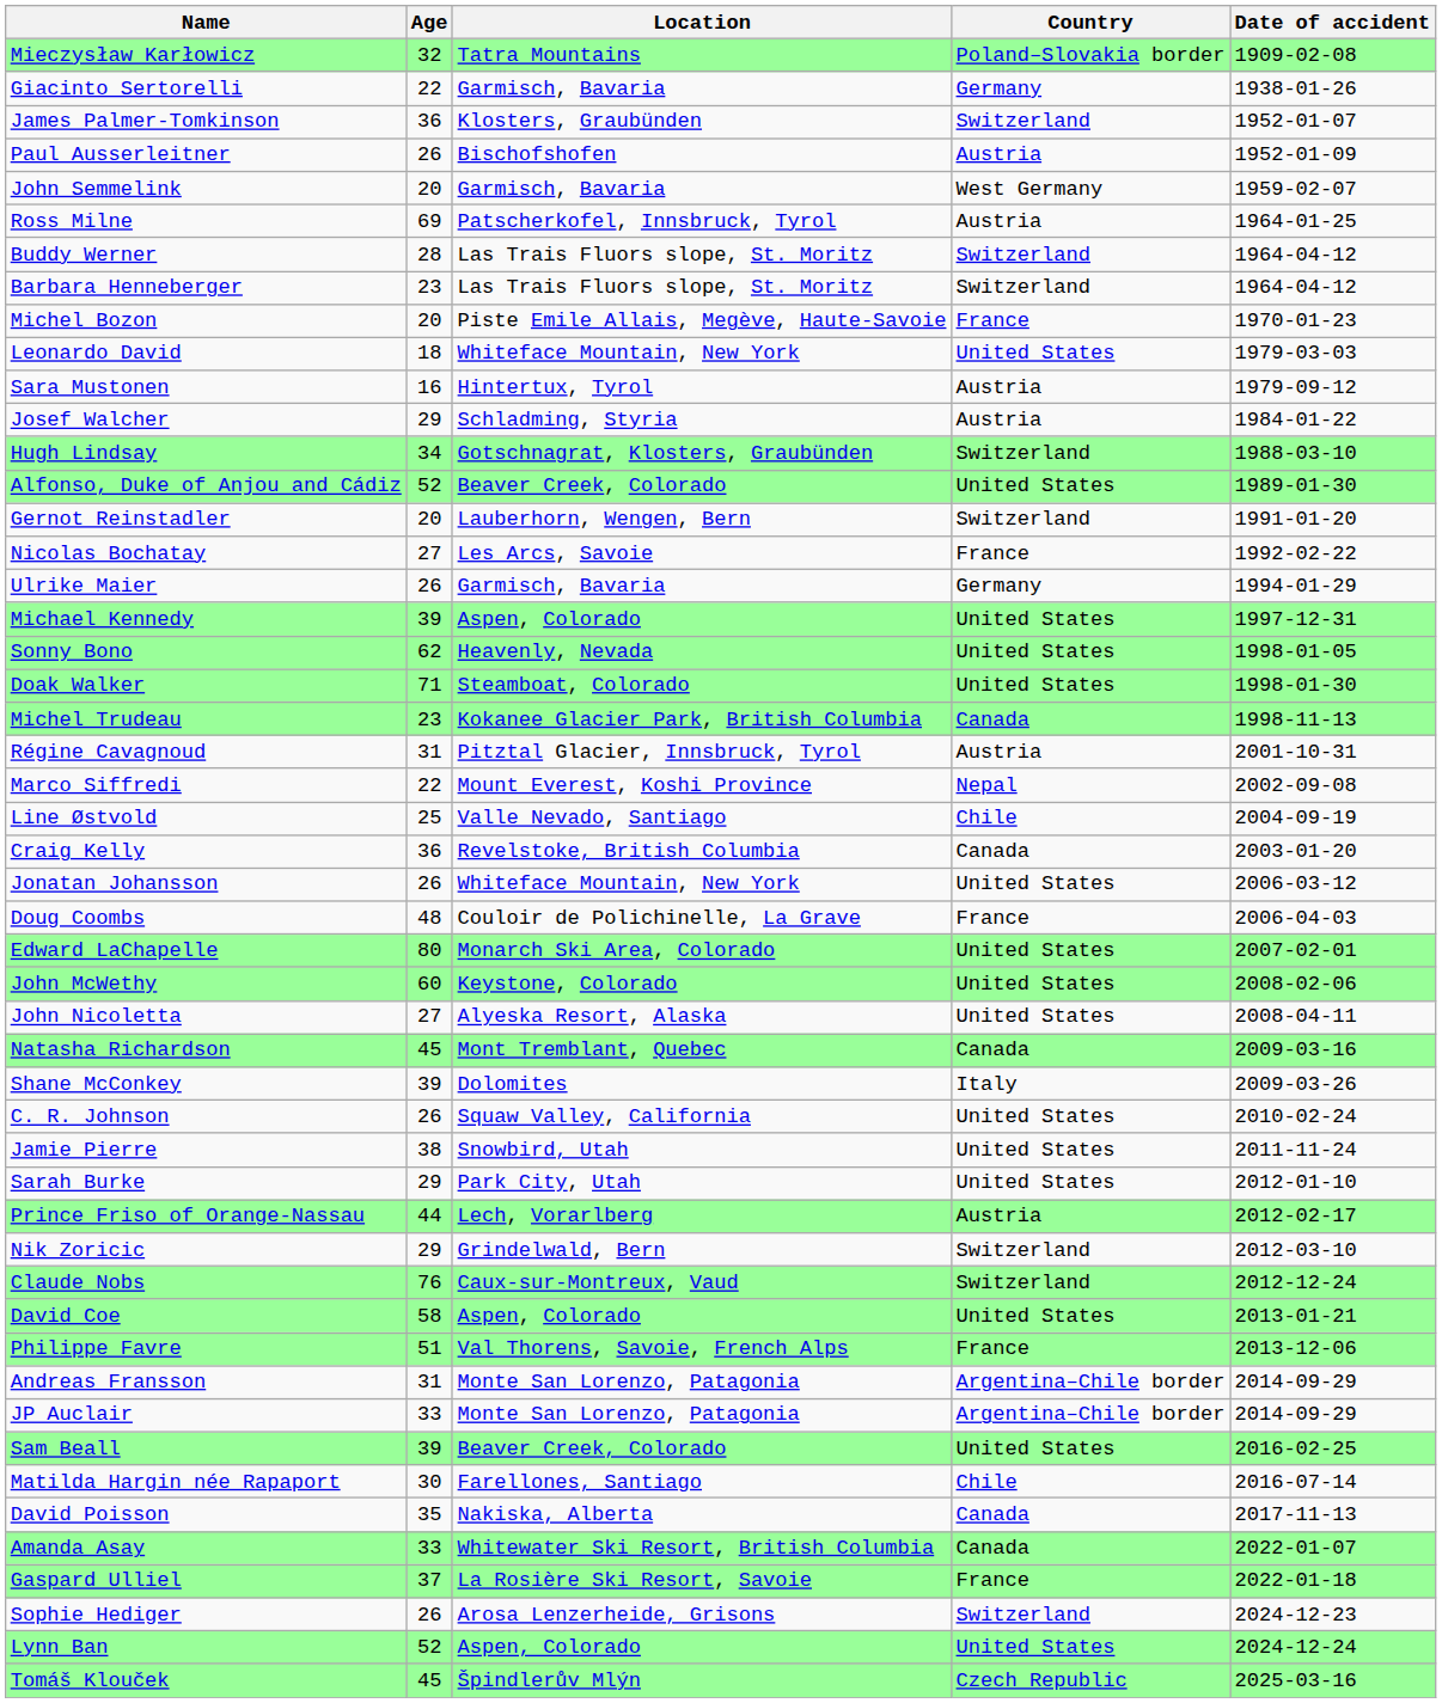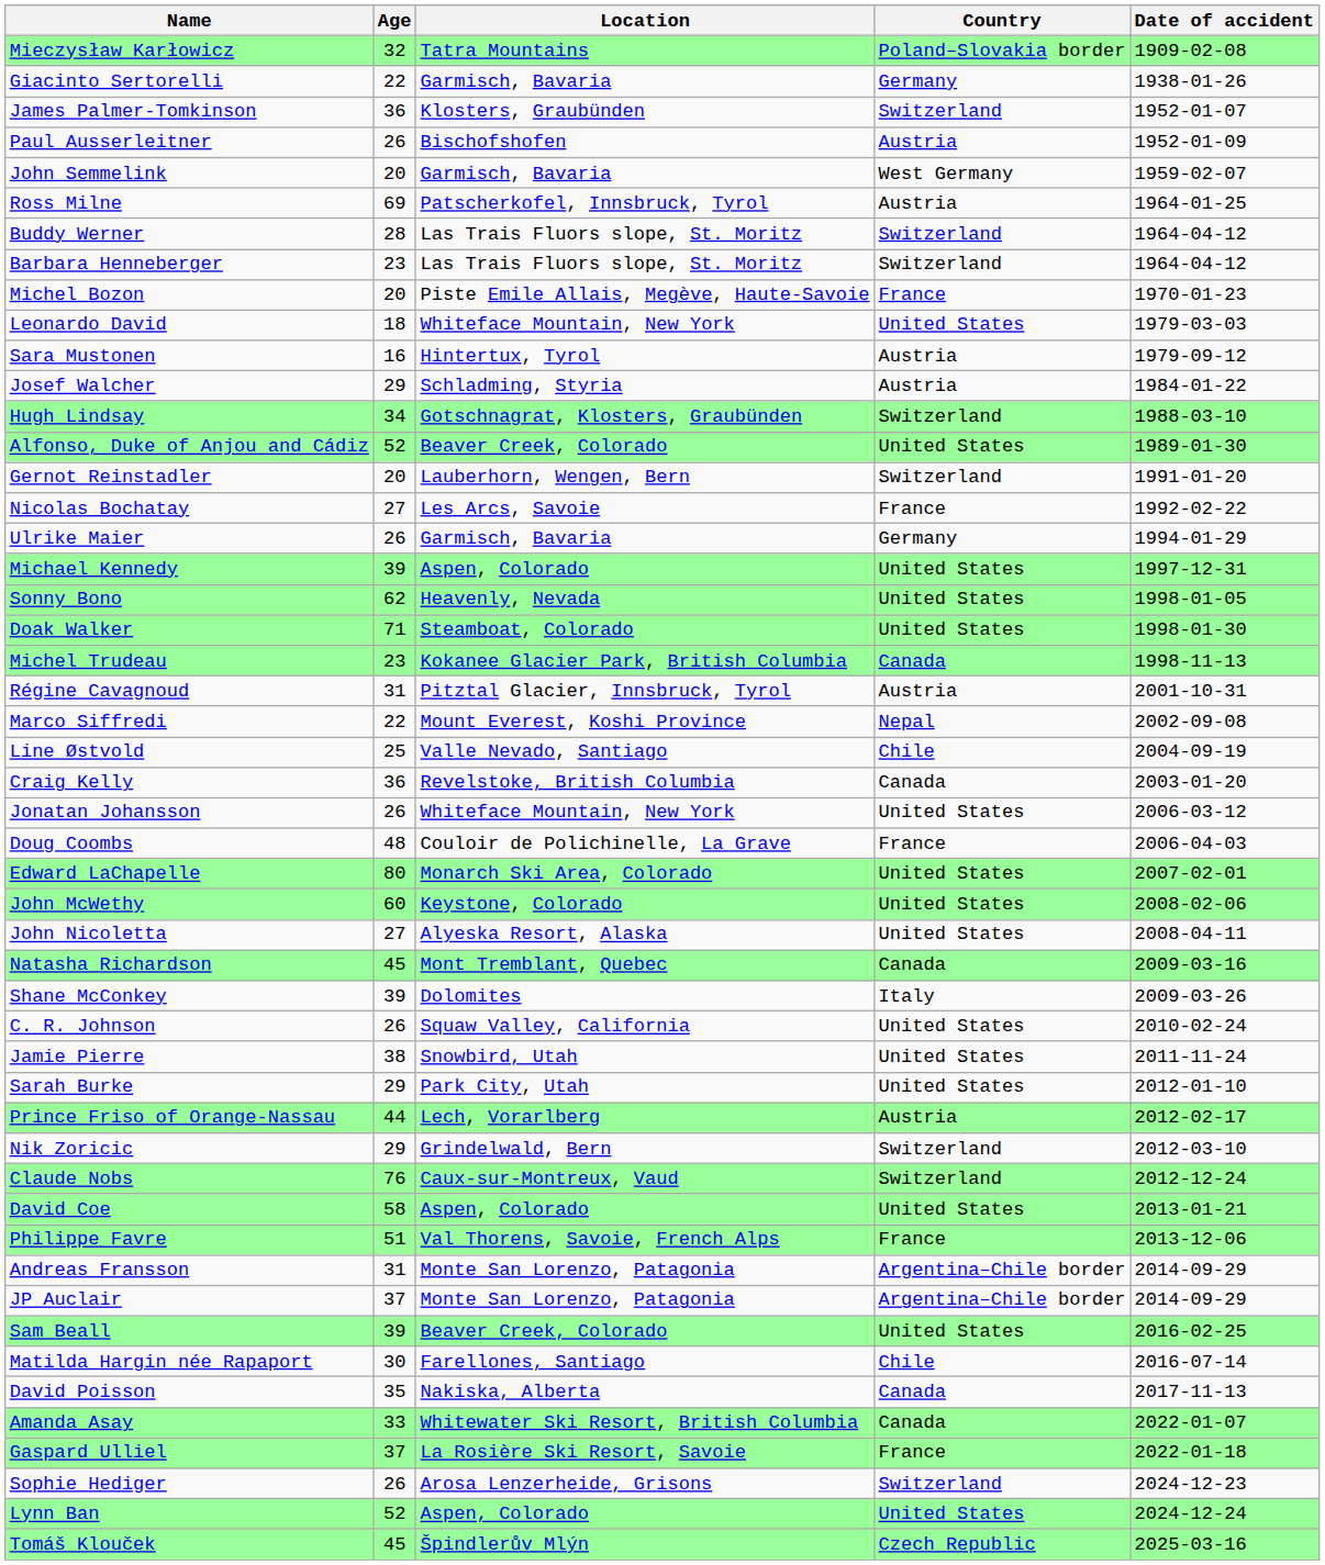 <table class="wikitable sortable" style="border-collapse:collapse">
 <tr bgcolor="#efefef">
 <th>Name</th>
 <th>Age</th>
 <th>Location</th>
 <th>Country</th>
 <th>Date of accident</th>
 </tr>
 <tr style="background:#9f9;">
 <td><a href='#'>Mieczysław Karłowicz</a></td>
 <td align=center>32</td>
 <td><a href='#'>Tatra Mountains</a></td>
 <td><a href='#'>Poland–Slovakia</a> border</td>
 <td>1909-02-08</td>
 </tr>
 <tr>
 <td><a href='#'>Giacinto Sertorelli</a></td>
 <td align=center>22</td>
 <td><a href='#'>Garmisch</a>, <a href='#'>Bavaria</a></td>
 <td><a href='#'>Germany</a></td>
 <td>1938-01-26</td>
 </tr>
 <tr>
 <td><a href='#'>James Palmer-Tomkinson</a></td>
 <td align=center>36</td>
 <td><a href='#'>Klosters</a>, <a href='#'>Graubünden</a></td>
 <td><a href='#'>Switzerland</a></td>
 <td>1952-01-07</td>
 </tr>
 <tr>
 <td><a href='#'>Paul Ausserleitner</a></td>
 <td align=center>26</td>
 <td><a href='#'>Bischofshofen</a></td>
 <td><a href='#'>Austria</a></td>
 <td>1952-01-09</td>
 </tr>
 <tr>
 <td><a href='#'>John Semmelink</a></td>
 <td align=center>20</td>
 <td><a href='#'>Garmisch</a>, <a href='#'>Bavaria</a></td>
 <td>West Germany</td>
 <td>1959-02-07</td>
 </tr>
 <tr>
 <td><a href='#'>Ross Milne</a></td>
 <td align=center>69</td>
 <td><a href='#'>Patscherkofel</a>, <a href='#'>Innsbruck</a>, <a href='#'>Tyrol</a></td>
 <td>Austria</td>
 <td>1964-01-25</td>
 </tr>
 <tr>
 <td><a href='#'>Buddy Werner</a></td>
 <td align=center>28</td>
 <td>Las Trais Fluors slope, <a href='#'>St. Moritz</a></td>
 <td><a href='#'>Switzerland</a></td>
 <td>1964-04-12</td>
 </tr>
 <tr>
 <td><a href='#'>Barbara Henneberger</a></td>
 <td align=center>23</td>
 <td>Las Trais Fluors slope, <a href='#'>St. Moritz</a></td>
 <td>Switzerland</td>
 <td>1964-04-12</td>
 </tr>
 <tr>
 <td><a href='#'>Michel Bozon</a></td>
 <td align=center>20</td>
 <td>Piste <a href='#'>Emile Allais</a>, <a href='#'>Megève</a>, <a href='#'>Haute-Savoie</a></td>
 <td><a href='#'>France</a></td>
 <td>1970-01-23</td>
 </tr>
 <tr>
 <td><a href='#'>Leonardo David</a></td>
 <td align=center>18</td>
 <td><a href='#'>Whiteface Mountain</a>, <a href='#'>New York</a></td>
 <td><a href='#'>United States</a></td>
 <td>1979-03-03</td>
 </tr>
 <tr>
 <td><a href='#'>Sara Mustonen</a></td>
 <td align=center>16</td>
 <td><a href='#'>Hintertux</a>, <a href='#'>Tyrol</a></td>
 <td>Austria</td>
 <td>1979-09-12</td>
 </tr>
 <tr>
 <td><a href='#'>Josef Walcher</a></td>
 <td align=center>29</td>
 <td><a href='#'>Schladming</a>, <a href='#'>Styria</a></td>
 <td>Austria</td>
 <td>1984-01-22</td>
 </tr>
 <tr style="background:#9f9;">
 <td><a href='#'>Hugh Lindsay</a></td>
 <td align=center>34</td>
 <td><a href='#'>Gotschnagrat</a>, <a href='#'>Klosters</a>, <a href='#'>Graubünden</a></td>
 <td>Switzerland</td>
 <td>1988-03-10</td>
 </tr>
 <tr style="background:#9f9;">
 <td><a href='#'>Alfonso, Duke of Anjou and Cádiz</a></td>
 <td align=center>52</td>
 <td><a href='#'>Beaver Creek</a>, <a href='#'>Colorado</a></td>
 <td>United States</td>
 <td>1989-01-30</td>
 </tr>
 <tr>
 <td><a href='#'>Gernot Reinstadler</a></td>
 <td align=center>20</td>
 <td><a href='#'>Lauberhorn</a>, <a href='#'>Wengen</a>, <a href='#'>Bern</a></td>
 <td>Switzerland</td>
 <td>1991-01-20</td>
 </tr>
 <tr>
 <td><a href='#'>Nicolas Bochatay</a></td>
 <td align=center>27</td>
 <td><a href='#'>Les Arcs</a>, <a href='#'>Savoie</a></td>
 <td>France</td>
 <td>1992-02-22</td>
 </tr>
 <tr>
 <td><a href='#'>Ulrike Maier</a></td>
 <td align=center>26</td>
 <td><a href='#'>Garmisch</a>, <a href='#'>Bavaria</a></td>
 <td>Germany</td>
 <td>1994-01-29</td>
 </tr>
 <tr style="background:#9f9;">
 <td><a href='#'>Michael Kennedy</a></td>
 <td align=center>39</td>
 <td><a href='#'>Aspen</a>, <a href='#'>Colorado</a></td>
 <td>United States</td>
 <td>1997-12-31</td>
 </tr>
 <tr style="background:#9f9;">
 <td><a href='#'>Sonny Bono</a></td>
 <td align=center>62</td>
 <td><a href='#'>Heavenly</a>, <a href='#'>Nevada</a></td>
 <td>United States</td>
 <td>1998-01-05</td>
 </tr>
 <tr style="background:#9f9;">
 <td><a href='#'>Doak Walker</a></td>
 <td align=center>71</td>
 <td><a href='#'>Steamboat</a>, <a href='#'>Colorado</a></td>
 <td>United States</td>
 <td>1998-01-30</td>
 </tr>
 <tr style="background:#9f9;">
 <td><a href='#'>Michel Trudeau</a></td>
 <td align=center>23</td>
 <td><a href='#'>Kokanee Glacier Park</a>, <a href='#'>British Columbia</a></td>
 <td><a href='#'>Canada</a></td>
 <td>1998-11-13</td>
 </tr>
 <tr>
 <td><a href='#'>Régine Cavagnoud</a></td>
 <td align=center>31</td>
 <td><a href='#'>Pitztal</a> Glacier, <a href='#'>Innsbruck</a>, <a href='#'>Tyrol</a></td>
 <td>Austria</td>
 <td>2001-10-31</td>
 </tr>
 <tr>
 <td><a href='#'>Marco Siffredi</a></td>
 <td align=center>22</td>
 <td><a href='#'>Mount Everest</a>, <a href='#'>Koshi Province</a></td>
 <td><a href='#'>Nepal</a></td>
 <td>2002-09-08</td>
 </tr>
 <tr>
 <td><a href='#'>Line Østvold</a></td>
 <td align=center>25</td>
 <td><a href='#'>Valle Nevado</a>, <a href='#'>Santiago</a></td>
 <td><a href='#'>Chile</a></td>
 <td>2004-09-19</td>
 </tr>
 <tr>
 <td><a href='#'>Craig Kelly</a></td>
 <td align=center>36</td>
 <td><a href='#'>Revelstoke, British Columbia</a></td>
 <td>Canada</td>
 <td>2003-01-20</td>
 </tr>
 <tr>
 <td><a href='#'>Jonatan Johansson</a></td>
 <td align=center>26</td>
 <td><a href='#'>Whiteface Mountain</a>, <a href='#'>New York</a></td>
 <td>United States</td>
 <td>2006-03-12</td>
 </tr>
 <tr>
 <td><a href='#'>Doug Coombs</a></td>
 <td align=center>48</td>
 <td>Couloir de Polichinelle, <a href='#'>La Grave</a></td>
 <td>France</td>
 <td>2006-04-03</td>
 </tr>
 <tr style="background:#9f9;">
 <td><a href='#'>Edward LaChapelle</a></td>
 <td align=center>80</td>
 <td><a href='#'>Monarch Ski Area</a>, <a href='#'>Colorado</a></td>
 <td>United States</td>
 <td>2007-02-01</td>
 </tr>
 <tr style="background:#9f9;">
 <td><a href='#'>John McWethy</a></td>
 <td align=center>60</td>
 <td><a href='#'>Keystone</a>, <a href='#'>Colorado</a></td>
 <td>United States</td>
 <td>2008-02-06</td>
 </tr>
 <tr>
 <td><a href='#'>John Nicoletta</a></td>
 <td align=center>27</td>
 <td><a href='#'>Alyeska Resort</a>, <a href='#'>Alaska</a></td>
 <td>United States</td>
 <td>2008-04-11</td>
 </tr>
 <tr style="background:#9f9;">
 <td><a href='#'>Natasha Richardson</a></td>
 <td align=center>45</td>
 <td><a href='#'>Mont Tremblant</a>, <a href='#'>Quebec</a></td>
 <td>Canada</td>
 <td>2009-03-16</td>
 </tr>
 <tr>
 <td><a href='#'>Shane McConkey</a></td>
 <td align=center>39</td>
 <td><a href='#'>Dolomites</a></td>
 <td>Italy</td>
 <td>2009-03-26</td>
 </tr>
 <tr>
 <td><a href='#'>C. R. Johnson</a></td>
 <td align=center>26</td>
 <td><a href='#'>Squaw Valley</a>, <a href='#'>California</a></td>
 <td>United States</td>
 <td>2010-02-24</td>
 </tr>
 <tr>
 <td><a href='#'>Jamie Pierre</a></td>
 <td align=center>38</td>
 <td><a href='#'>Snowbird, Utah</a></td>
 <td>United States</td>
 <td>2011-11-24</td>
 </tr>
 <tr>
 <td><a href='#'>Sarah Burke</a></td>
 <td align=center>29</td>
 <td><a href='#'>Park City</a>, <a href='#'>Utah</a></td>
 <td>United States</td>
 <td>2012-01-10</td>
 </tr>
 <tr style="background:#9f9;">
 <td><a href='#'>Prince Friso of Orange-Nassau</a></td>
 <td align=center>44</td>
 <td><a href='#'>Lech</a>, <a href='#'>Vorarlberg</a></td>
 <td>Austria</td>
 <td>2012-02-17</td>
 </tr>
 <tr>
 <td><a href='#'>Nik Zoricic</a></td>
 <td align=center>29</td>
 <td><a href='#'>Grindelwald</a>, <a href='#'>Bern</a></td>
 <td>Switzerland</td>
 <td>2012-03-10</td>
 </tr>
 <tr style="background:#9f9;">
 <td><a href='#'>Claude Nobs</a></td>
 <td align=center>76</td>
 <td><a href='#'>Caux-sur-Montreux</a>, <a href='#'>Vaud</a></td>
 <td>Switzerland</td>
 <td>2012-12-24</td>
 </tr>
 <tr style="background:#9f9;">
 <td><a href='#'>David Coe</a></td>
 <td align=center>58</td>
 <td><a href='#'>Aspen</a>, <a href='#'>Colorado</a></td>
 <td>United States</td>
 <td>2013-01-21</td>
 </tr>
 <tr style="background:#9f9;">
 <td><a href='#'>Philippe Favre</a></td>
 <td align=center>51</td>
 <td><a href='#'>Val Thorens</a>, <a href='#'>Savoie</a>, <a href='#'>French Alps</a></td>
 <td>France</td>
 <td>2013-12-06</td>
 </tr>
 <tr>
 <td><a href='#'>Andreas Fransson</a></td>
 <td align=center>31</td>
 <td><a href='#'>Monte San Lorenzo</a>, <a href='#'>Patagonia</a></td>
 <td><a href='#'>Argentina–Chile</a> border</td>
 <td>2014-09-29</td>
 </tr>
 <tr>
 <td><a href='#'>JP Auclair</a></td>
-<td align=center>33</td>
+<td align=center>37</td>
 <td><a href='#'>Monte San Lorenzo</a>, <a href='#'>Patagonia</a></td>
 <td><a href='#'>Argentina–Chile</a> border</td>
 <td>2014-09-29</td>
 </tr>
 <tr style="background:#9f9;">
 <td><a href='#'>Sam Beall</a></td>
 <td align=center>39</td>
 <td><a href='#'>Beaver Creek, Colorado</a></td>
 <td>United States</td>
 <td>2016-02-25</td>
 </tr>
 <tr>
 <td><a href='#'>Matilda Hargin née Rapaport</a></td>
 <td align=center>30</td>
 <td><a href='#'>Farellones, Santiago</a></td>
 <td><a href='#'>Chile</a></td>
 <td>2016-07-14</td>
 </tr>
 <tr>
 <td><a href='#'>David Poisson</a></td>
 <td align=center>35</td>
 <td><a href='#'>Nakiska, Alberta</a></td>
 <td><a href='#'>Canada</a></td>
 <td>2017-11-13</td>
 </tr>
 <tr style="background:#9f9;">
 <td><a href='#'>Amanda Asay</a></td>
 <td align=center>33</td>
 <td><a href='#'>Whitewater Ski Resort</a>, <a href='#'>British Columbia</a></td>
 <td>Canada</td>
 <td>2022-01-07</td>
 </tr>
 <tr style="background:#9f9;">
 <td><a href='#'>Gaspard Ulliel</a></td>
 <td align=center>37</td>
 <td><a href='#'>La Rosière Ski Resort</a>, <a href='#'>Savoie</a></td>
 <td>France</td>
 <td>2022-01-18</td>
 </tr>
 <tr>
 <td><a href='#'>Sophie Hediger</a></td>
 <td align=center>26</td>
 <td><a href='#'>Arosa Lenzerheide, Grisons</a></td>
 <td><a href='#'>Switzerland</a></td>
 <td>2024-12-23</td>
 </tr>
 <tr style="background:#9f9;">
 <td><a href='#'>Lynn Ban</a></td>
 <td align=center>52</td>
 <td><a href='#'>Aspen, Colorado</a></td>
 <td><a href='#'>United States</a></td>
 <td>2024-12-24</td>
 </tr>
 <tr style="background:#9f9;">
 <td><a href='#'>Tomáš Klouček</a></td>
 <td align=center>45</td>
 <td><a href='#'>Špindlerův Mlýn</a></td>
 <td><a href='#'>Czech Republic</a></td>
 <td>2025-03-16</td>
 </tr>
 </table>
